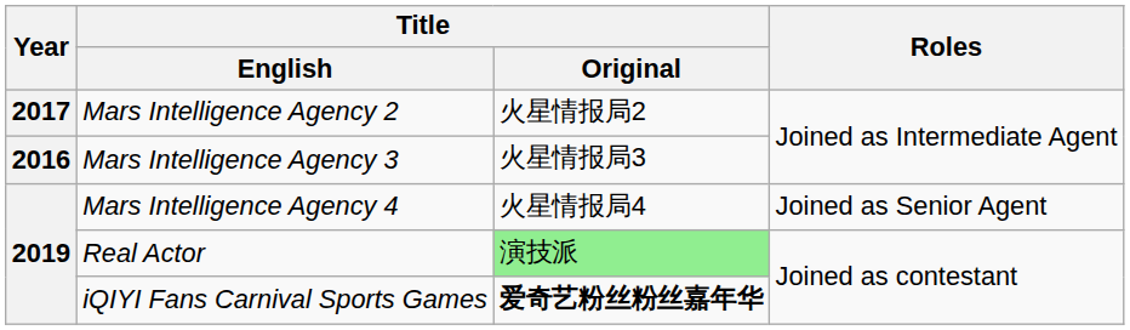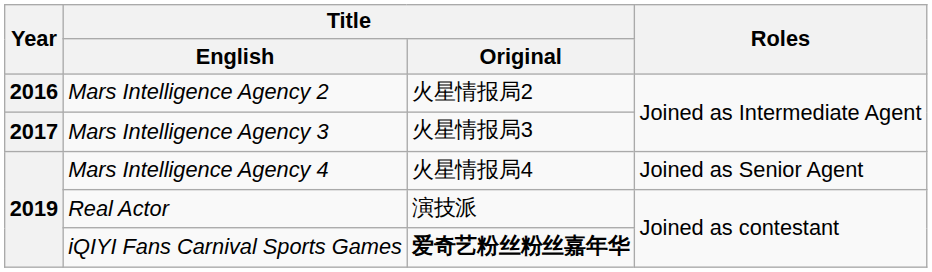 <table class="wikitable plainrowheaders">
 <tr>
 <th rowspan="2">Year</th>
 <th colspan="2">Title</th>
 <th rowspan="2">Roles</th>
 </tr>
 <tr>
 <th>English</th>
 <th>Original</th>
 </tr>
 <tr>
-<th scope="row">2017</th>
+<th scope="row">2016</th>
 <td><em>Mars Intelligence Agency 2</em></td>
 <td>火星情报局2</td>
 <td rowspan="2">Joined as Intermediate Agent</td>
 </tr>
 <tr>
-<th scope="row">2016</th>
+<th scope="row">2017</th>
 <td><em>Mars Intelligence Agency 3</em></td>
 <td>火星情报局3</td>
 </tr>
 <tr>
 <th scope="row" rowspan="3">2019</th>
 <td><em>Mars Intelligence Agency 4</em></td>
 <td>火星情报局4</td>
 <td>Joined as Senior Agent</td>
 </tr>
 <tr>
 <td><em>Real Actor</em></td>
-<td style="background: lightgreen;">演技派</td>
+<td>演技派</td>
 <td rowspan="2">Joined as contestant</td>
 </tr>
 <tr>
 <td><em>iQIYI Fans Carnival Sports Games</em></td>
 <td><strong>爱奇艺粉丝粉丝嘉年华</strong></td>
 </tr>
 </table>
